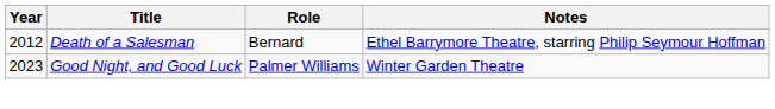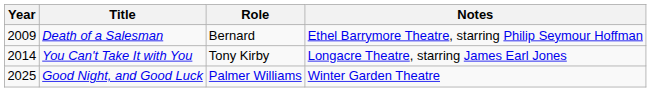 <table class="wikitable sortable">
 <tr>
 <th>Year</th>
 <th>Title</th>
 <th>Role</th>
 <th>Notes</th>
 </tr>
 <tr>
-<td>2012</td>
+<td>2009</td>
 <td><em><a href='#'>Death of a Salesman</a></em></td>
 <td>Bernard</td>
 <td><a href='#'>Ethel Barrymore Theatre</a>, starring <a href='#'>Philip Seymour Hoffman</a></td>
 </tr>
 <tr>
-<td>2023</td>
+<td>2014</td>
+<td><em><a href='#'>You Can't Take It with You</a></em></td>
+<td>Tony Kirby</td>
+<td><a href='#'>Longacre Theatre</a>, starring <a href='#'>James Earl Jones</a></td>
+</tr>
+<tr>
+<td>2025</td>
 <td><em><a href='#'>Good Night, and Good Luck</a></em></td>
 <td><a href='#'>Palmer Williams</a></td>
 <td><a href='#'>Winter Garden Theatre</a></td>
 </tr>
 </table>
